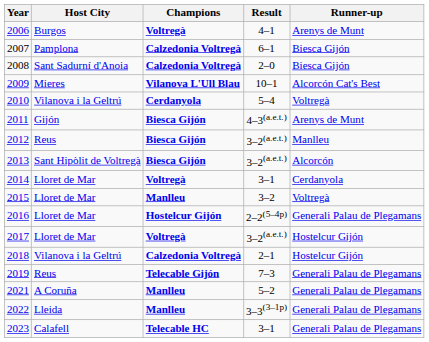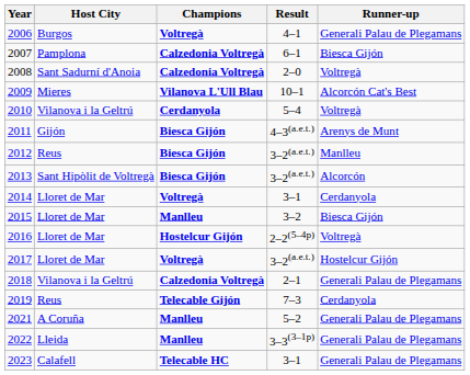 <table class="wikitable">
 <tr>
 <th>Year</th>
 <th>Host City</th>
 <th>Champions</th>
 <th>Result</th>
 <th>Runner-up</th>
 </tr>
 <tr>
 <td><a href='#'>2006</a></td>
 <td><a href='#'>Burgos</a></td>
 <td><strong><a href='#'>Voltregà</a></strong></td>
 <td align=center>4–1</td>
-<td><a href='#'>Arenys de Munt</a></td>
+<td><a href='#'>Generali Palau de Plegamans</a></td>
 </tr>
 <tr>
 <td>2007</td>
 <td><a href='#'>Pamplona</a></td>
 <td><strong><a href='#'>Calzedonia Voltregà</a></strong></td>
 <td align=center>6–1</td>
 <td><a href='#'>Biesca Gijón</a></td>
 </tr>
 <tr>
 <td>2008</td>
 <td><a href='#'>Sant Sadurní d'Anoia</a></td>
 <td><strong><a href='#'>Calzedonia Voltregà</a></strong></td>
 <td align=center>2–0</td>
-<td><a href='#'>Biesca Gijón</a></td>
+<td><a href='#'>Voltregà</a></td>
 </tr>
 <tr>
 <td><a href='#'>2009</a></td>
 <td><a href='#'>Mieres</a></td>
 <td><strong><a href='#'>Vilanova L'Ull Blau</a></strong></td>
 <td align=center>10–1</td>
 <td><a href='#'>Alcorcón Cat's Best</a></td>
 </tr>
 <tr>
 <td><a href='#'>2010</a></td>
 <td><a href='#'>Vilanova i la Geltrú</a></td>
 <td><strong><a href='#'>Cerdanyola</a></strong></td>
 <td align=center>5–4</td>
 <td><a href='#'>Voltregà</a></td>
 </tr>
 <tr>
 <td><a href='#'>2011</a></td>
 <td><a href='#'>Gijón</a></td>
 <td><strong><a href='#'>Biesca Gijón</a></strong></td>
 <td align=center>4–3<sup>(a.e.t.)</sup></td>
 <td><a href='#'>Arenys de Munt</a></td>
 </tr>
 <tr>
 <td><a href='#'>2012</a></td>
 <td><a href='#'>Reus</a></td>
 <td><strong><a href='#'>Biesca Gijón</a></strong></td>
 <td align=center>3–2<sup>(a.e.t.)</sup></td>
 <td><a href='#'>Manlleu</a></td>
 </tr>
 <tr>
 <td><a href='#'>2013</a></td>
 <td><a href='#'>Sant Hipòlit de Voltregà</a></td>
 <td><strong><a href='#'>Biesca Gijón</a></strong></td>
 <td align=center>3–2<sup>(a.e.t.)</sup></td>
 <td><a href='#'>Alcorcón</a></td>
 </tr>
 <tr>
 <td><a href='#'>2014</a></td>
 <td><a href='#'>Lloret de Mar</a></td>
 <td><strong><a href='#'>Voltregà</a></strong></td>
 <td align=center>3–1</td>
 <td><a href='#'>Cerdanyola</a></td>
 </tr>
 <tr>
 <td><a href='#'>2015</a></td>
 <td><a href='#'>Lloret de Mar</a></td>
 <td><strong><a href='#'>Manlleu</a></strong></td>
 <td align=center>3–2</td>
-<td><a href='#'>Voltregà</a></td>
+<td><a href='#'>Biesca Gijón</a></td>
 </tr>
 <tr>
 <td><a href='#'>2016</a></td>
 <td><a href='#'>Lloret de Mar</a></td>
 <td><strong><a href='#'>Hostelcur Gijón</a></strong></td>
 <td align=center>2–2<sup>(5–4p)</sup></td>
-<td><a href='#'>Generali Palau de Plegamans</a></td>
+<td><a href='#'>Voltregà</a></td>
 </tr>
 <tr>
 <td><a href='#'>2017</a></td>
 <td><a href='#'>Lloret de Mar</a></td>
 <td><strong><a href='#'>Voltregà</a></strong></td>
 <td align=center>3–2<sup>(a.e.t.)</sup></td>
 <td><a href='#'>Hostelcur Gijón</a></td>
 </tr>
 <tr>
 <td><a href='#'>2018</a></td>
 <td><a href='#'>Vilanova i la Geltrú</a></td>
 <td><strong><a href='#'>Calzedonia Voltregà</a></strong></td>
 <td align=center>2–1</td>
-<td><a href='#'>Hostelcur Gijón</a></td>
+<td><a href='#'>Generali Palau de Plegamans</a></td>
 </tr>
 <tr>
 <td><a href='#'>2019</a></td>
 <td><a href='#'>Reus</a></td>
 <td><strong><a href='#'>Telecable Gijón</a></strong></td>
 <td align=center>7–3</td>
-<td><a href='#'>Generali Palau de Plegamans</a></td>
+<td><a href='#'>Cerdanyola</a></td>
 </tr>
 <tr>
 <td><a href='#'>2021</a></td>
 <td><a href='#'>A Coruña</a></td>
 <td><strong><a href='#'>Manlleu</a></strong></td>
 <td align=center>5–2</td>
 <td><a href='#'>Generali Palau de Plegamans</a></td>
 </tr>
 <tr>
 <td><a href='#'>2022</a></td>
 <td><a href='#'>Lleida</a></td>
 <td><strong><a href='#'>Manlleu</a></strong></td>
 <td align=center>3–3<sup>(3–1p)</sup></td>
 <td><a href='#'>Generali Palau de Plegamans</a></td>
 </tr>
 <tr>
 <td><a href='#'>2023</a></td>
 <td><a href='#'>Calafell</a></td>
 <td><strong><a href='#'>Telecable HC</a></strong></td>
 <td align=center>3–1</td>
 <td><a href='#'>Generali Palau de Plegamans</a></td>
 </tr>
 </table>
